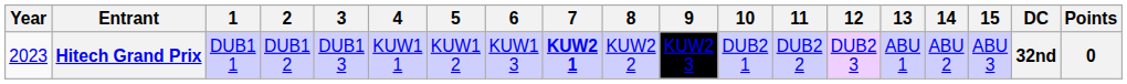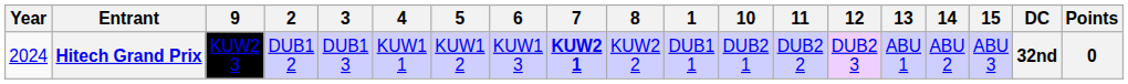 <table class="wikitable" style="text-align:center; font-size:85%">
 <tr>
 <th>Year</th>
 <th>Entrant</th>
-<th>1</th>
+<th>9</th>
 <th>2</th>
 <th>3</th>
 <th>4</th>
 <th>5</th>
 <th>6</th>
 <th>7</th>
 <th>8</th>
-<th>9</th>
+<th>1</th>
 <th>10</th>
 <th>11</th>
 <th>12</th>
 <th>13</th>
 <th>14</th>
 <th>15</th>
 <th>DC</th>
 <th>Points</th>
 </tr>
 <tr>
-<td><a href='#'>2023</a></td>
+<td><a href='#'>2024</a></td>
 <th nowrap><a href='#'>Hitech Grand Prix</a></th>
-<td style="background:#CFCFFF;"><a href='#'>DUB1<br>1</a> <br> </td>
+<td style="background-color:#000000;color:white"><a href='#'><span>KUW2<br>3</span></a><br></td>
 <td style="background:#CFCFFF;"><a href='#'>DUB1<br>2</a> <br> </td>
 <td style="background:#CFCFFF;"><a href='#'>DUB1<br>3</a> <br> </td>
 <td style="background:#CFCFFF;"><a href='#'>KUW1<br>1</a> <br> </td>
 <td style="background:#CFCFFF;"><a href='#'>KUW1<br>2</a><br> </td>
 <td style="background:#CFCFFF;"><a href='#'>KUW1<br>3</a> <br> </td>
 <td style="background:#CFCFFF;"><strong><a href='#'>KUW2<br>1</a> <br> </strong></td>
 <td style="background:#CFCFFF;"><a href='#'>KUW2<br>2</a><br> </td>
-<td style="background-color:#000000;color:white"><a href='#'><span>KUW2<br>3</span></a><br></td>
+<td style="background:#CFCFFF;"><a href='#'>DUB1<br>1</a> <br> </td>
 <td style="background:#CFCFFF;"><a href='#'>DUB2<br>1</a><br> </td>
 <td style="background:#CFCFFF;"><a href='#'>DUB2<br>2</a><br> </td>
 <td style="background:#EFCFFF;"><a href='#'>DUB2<br>3</a><br> </td>
 <td style="background:#CFCFFF;"><a href='#'>ABU<br>1</a><br> </td>
 <td style="background:#CFCFFF;"><a href='#'>ABU<br>2</a><br> </td>
 <td style="background:#CFCFFF;"><a href='#'>ABU<br>3</a><br> </td>
 <th>32nd</th>
 <th>0</th>
 </tr>
 </table>
